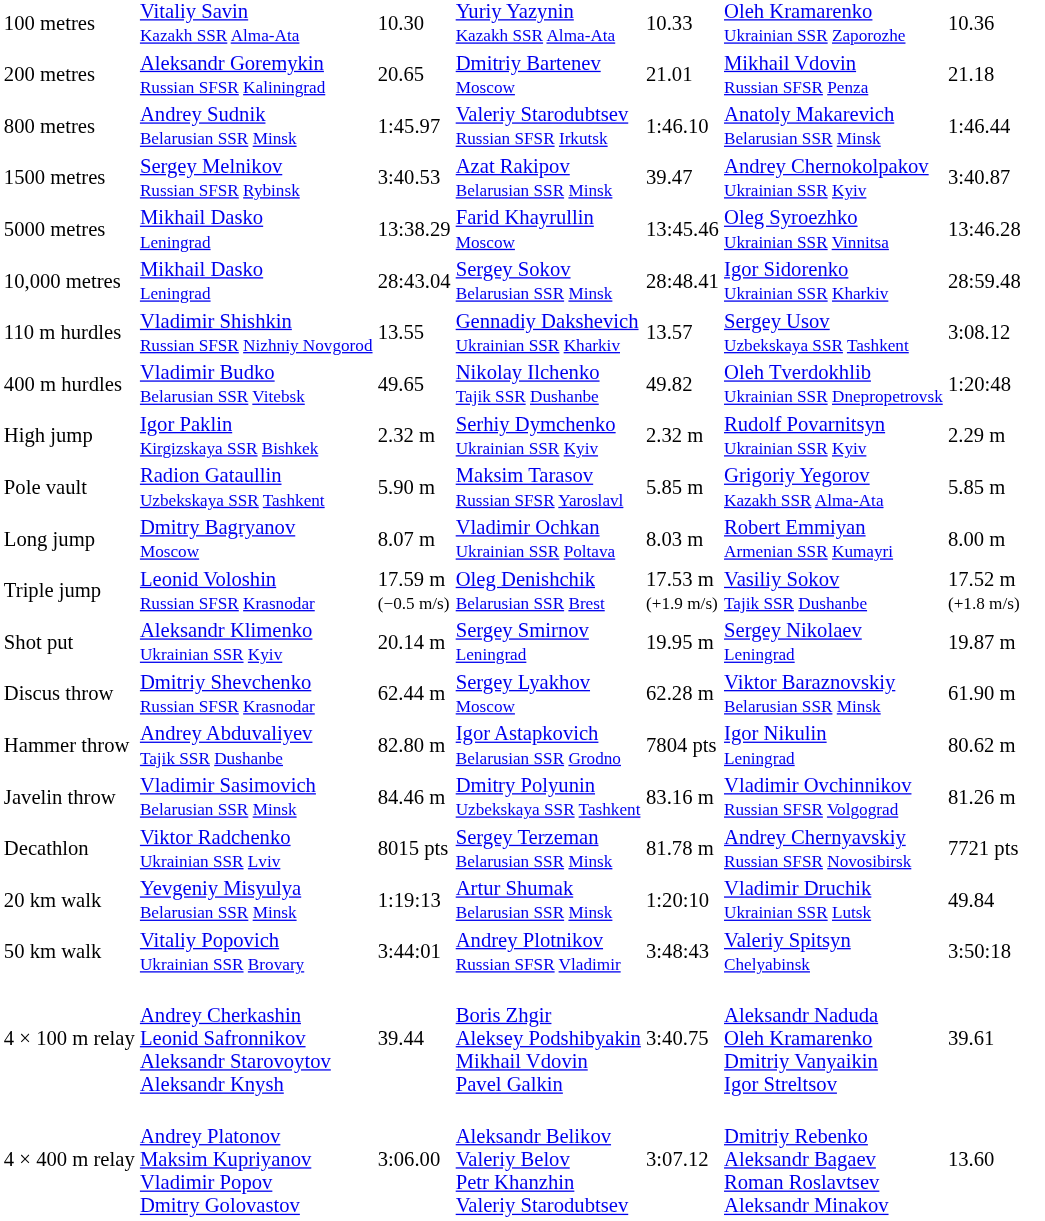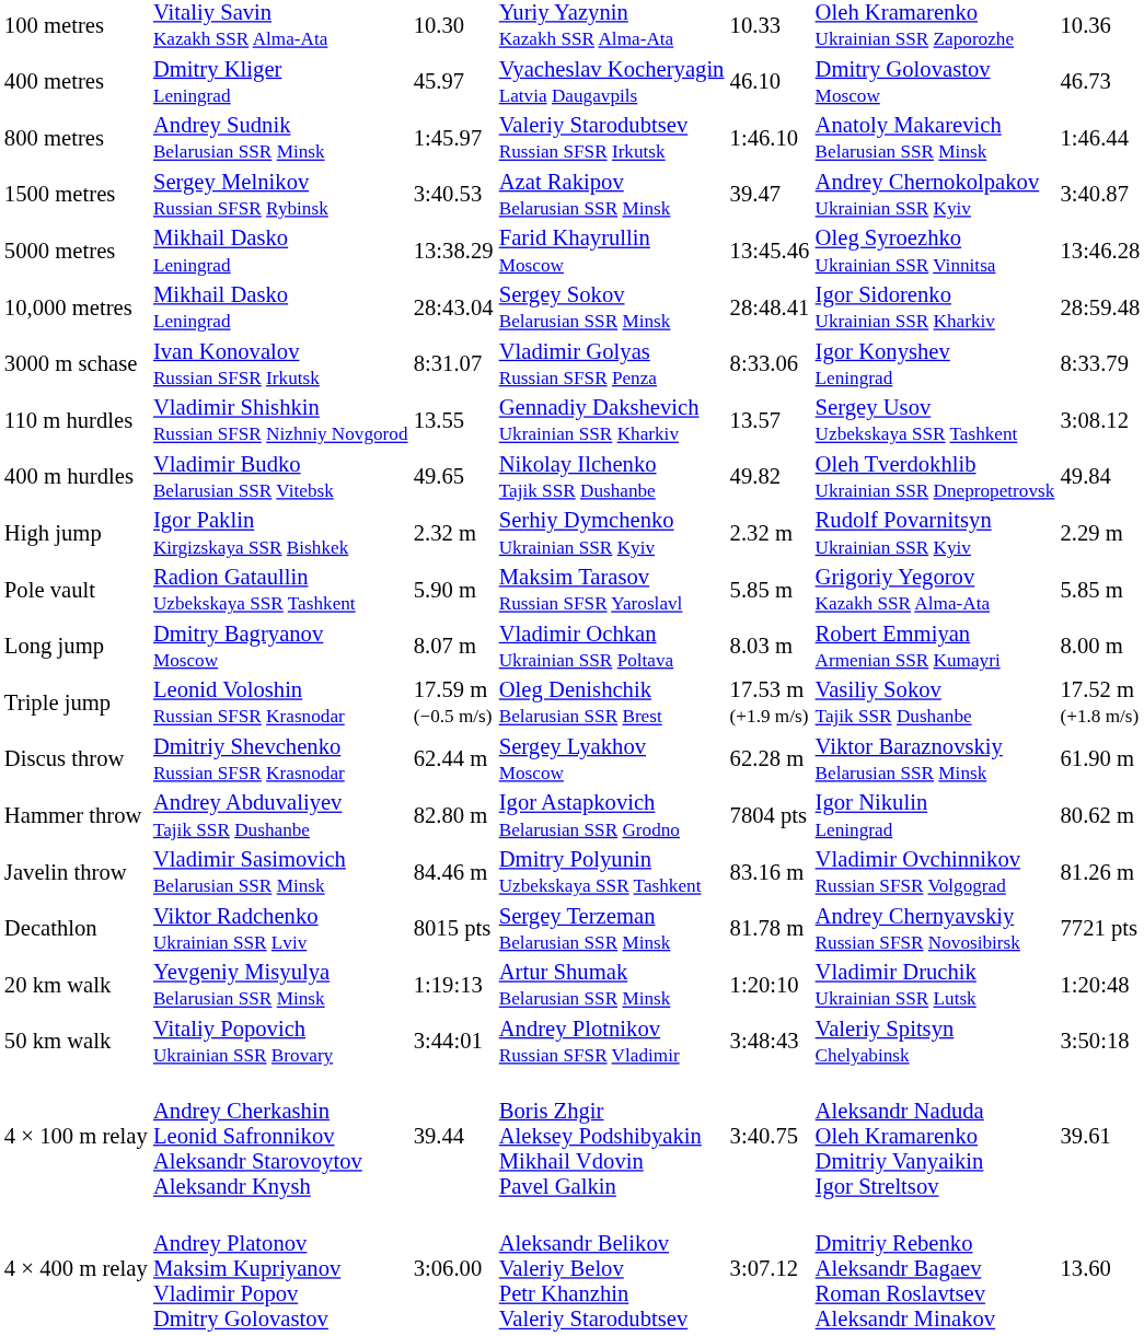 <table>
 <tr>
 <td>100 metres</td>
 <td><a href='#'>Vitaliy Savin</a><br><small><a href='#'>Kazakh SSR</a> <a href='#'>Alma-Ata</a></small></td>
 <td>10.30</td>
 <td><a href='#'>Yuriy Yazynin</a><br><small><a href='#'>Kazakh SSR</a> <a href='#'>Alma-Ata</a></small></td>
 <td>10.33</td>
 <td><a href='#'>Oleh Kramarenko</a><br><small><a href='#'>Ukrainian SSR</a> <a href='#'>Zaporozhe</a></small></td>
 <td>10.36</td>
 </tr>
 <tr>
-<td>200 metres</td>
-<td><a href='#'>Aleksandr Goremykin</a><br><small><a href='#'>Russian SFSR</a> <a href='#'>Kaliningrad</a></small></td>
-<td>20.65</td>
-<td><a href='#'>Dmitriy Bartenev</a><br><small><a href='#'>Moscow</a></small></td>
-<td>21.01</td>
-<td><a href='#'>Mikhail Vdovin</a><br><small><a href='#'>Russian SFSR</a> <a href='#'>Penza</a></small></td>
-<td>21.18</td>
+<td>400 metres</td>
+<td><a href='#'>Dmitry Kliger</a><br><small><a href='#'>Leningrad</a></small></td>
+<td>45.97</td>
+<td><a href='#'>Vyacheslav Kocheryagin</a><br><small><a href='#'>Latvia</a> <a href='#'>Daugavpils</a></small></td>
+<td>46.10</td>
+<td><a href='#'>Dmitry Golovastov</a><br><small><a href='#'>Moscow</a></small></td>
+<td>46.73</td>
 </tr>
 <tr>
 <td>800 metres</td>
 <td><a href='#'>Andrey Sudnik</a><br><small><a href='#'>Belarusian SSR</a> <a href='#'>Minsk</a></small></td>
 <td>1:45.97</td>
 <td><a href='#'>Valeriy Starodubtsev</a><br><small><a href='#'>Russian SFSR</a> <a href='#'>Irkutsk</a></small></td>
 <td>1:46.10</td>
 <td><a href='#'>Anatoly Makarevich</a><br><small><a href='#'>Belarusian SSR</a> <a href='#'>Minsk</a></small></td>
 <td>1:46.44</td>
 </tr>
 <tr>
 <td>1500 metres</td>
 <td><a href='#'>Sergey Melnikov</a><br><small><a href='#'>Russian SFSR</a> <a href='#'>Rybinsk</a></small></td>
 <td>3:40.53</td>
 <td><a href='#'>Azat Rakipov</a><br><small><a href='#'>Belarusian SSR</a> <a href='#'>Minsk</a></small></td>
 <td>39.47</td>
 <td><a href='#'>Andrey Chernokolpakov</a><br><small><a href='#'>Ukrainian SSR</a> <a href='#'>Kyiv</a></small></td>
 <td>3:40.87</td>
 </tr>
 <tr>
 <td>5000 metres</td>
 <td><a href='#'>Mikhail Dasko</a><br><small><a href='#'>Leningrad</a></small></td>
 <td>13:38.29</td>
 <td><a href='#'>Farid Khayrullin</a><br><small><a href='#'>Moscow</a></small></td>
 <td>13:45.46</td>
 <td><a href='#'>Oleg Syroezhko</a><br><small><a href='#'>Ukrainian SSR</a> <a href='#'>Vinnitsa</a></small></td>
 <td>13:46.28</td>
 </tr>
 <tr>
 <td>10,000 metres</td>
 <td><a href='#'>Mikhail Dasko</a><br><small><a href='#'>Leningrad</a></small></td>
 <td>28:43.04</td>
 <td><a href='#'>Sergey Sokov</a><br><small><a href='#'>Belarusian SSR</a> <a href='#'>Minsk</a></small></td>
 <td>28:48.41</td>
 <td><a href='#'>Igor Sidorenko</a><br><small><a href='#'>Ukrainian SSR</a> <a href='#'>Kharkiv</a></small></td>
 <td>28:59.48</td>
 </tr>
 <tr>
+<td>3000 m schase</td>
+<td><a href='#'>Ivan Konovalov</a><br><small><a href='#'>Russian SFSR</a> <a href='#'>Irkutsk</a></small></td>
+<td>8:31.07</td>
+<td><a href='#'>Vladimir Golyas</a><br><small><a href='#'>Russian SFSR</a> <a href='#'>Penza</a></small></td>
+<td>8:33.06</td>
+<td><a href='#'>Igor Konyshev</a><br><small><a href='#'>Leningrad</a></small></td>
+<td>8:33.79</td>
+</tr>
+<tr>
 <td>110 m hurdles</td>
 <td><a href='#'>Vladimir Shishkin</a><br><small><a href='#'>Russian SFSR</a> <a href='#'>Nizhniy Novgorod</a></small></td>
 <td>13.55</td>
 <td><a href='#'>Gennadiy Dakshevich</a><br><small><a href='#'>Ukrainian SSR</a> <a href='#'>Kharkiv</a></small></td>
 <td>13.57</td>
 <td><a href='#'>Sergey Usov</a><br><small><a href='#'>Uzbekskaya SSR</a> <a href='#'>Tashkent</a></small></td>
 <td>3:08.12</td>
 </tr>
 <tr>
 <td>400 m hurdles</td>
 <td><a href='#'>Vladimir Budko</a><br><small><a href='#'>Belarusian SSR</a> <a href='#'>Vitebsk</a></small></td>
 <td>49.65</td>
 <td><a href='#'>Nikolay Ilchenko</a><br><small><a href='#'>Tajik SSR</a> <a href='#'>Dushanbe</a></small></td>
 <td>49.82</td>
 <td><a href='#'>Oleh Tverdokhlib</a><br><small><a href='#'>Ukrainian SSR</a> <a href='#'>Dnepropetrovsk</a></small></td>
-<td>1:20:48</td>
+<td>49.84</td>
 </tr>
 <tr>
 <td>High jump</td>
 <td><a href='#'>Igor Paklin</a><br><small><a href='#'>Kirgizskaya SSR</a> <a href='#'>Bishkek</a></small></td>
 <td>2.32 m</td>
 <td><a href='#'>Serhiy Dymchenko</a><br><small><a href='#'>Ukrainian SSR</a> <a href='#'>Kyiv</a></small></td>
 <td>2.32 m</td>
 <td><a href='#'>Rudolf Povarnitsyn</a><br><small><a href='#'>Ukrainian SSR</a> <a href='#'>Kyiv</a></small></td>
 <td>2.29 m</td>
 </tr>
 <tr>
 <td>Pole vault</td>
 <td><a href='#'>Radion Gataullin</a><br><small><a href='#'>Uzbekskaya SSR</a> <a href='#'>Tashkent</a></small></td>
 <td>5.90 m</td>
 <td><a href='#'>Maksim Tarasov</a><br><small><a href='#'>Russian SFSR</a> <a href='#'>Yaroslavl</a></small></td>
 <td>5.85 m</td>
 <td><a href='#'>Grigoriy Yegorov</a><br><small><a href='#'>Kazakh SSR</a> <a href='#'>Alma-Ata</a></small></td>
 <td>5.85 m</td>
 </tr>
 <tr>
 <td>Long jump</td>
 <td><a href='#'>Dmitry Bagryanov</a><br><small><a href='#'>Moscow</a></small></td>
 <td>8.07 m</td>
 <td><a href='#'>Vladimir Ochkan</a><br><small><a href='#'>Ukrainian SSR</a> <a href='#'>Poltava</a></small></td>
 <td>8.03 m</td>
 <td><a href='#'>Robert Emmiyan</a><br><small><a href='#'>Armenian SSR</a> <a href='#'>Kumayri</a></small></td>
 <td>8.00 m</td>
 </tr>
 <tr>
 <td>Triple jump</td>
 <td><a href='#'>Leonid Voloshin</a><br><small><a href='#'>Russian SFSR</a> <a href='#'>Krasnodar</a></small></td>
 <td>17.59 m<br><small>(−0.5 m/s)</small></td>
 <td><a href='#'>Oleg Denishchik</a><br><small><a href='#'>Belarusian SSR</a> <a href='#'>Brest</a></small></td>
 <td>17.53 m<br><small>(+1.9 m/s)</small></td>
 <td><a href='#'>Vasiliy Sokov</a><br><small><a href='#'>Tajik SSR</a> <a href='#'>Dushanbe</a></small></td>
 <td>17.52 m<br><small>(+1.8 m/s)</small></td>
-</tr>
-<tr>
-<td>Shot put</td>
-<td><a href='#'>Aleksandr Klimenko</a><br><small><a href='#'>Ukrainian SSR</a> <a href='#'>Kyiv</a></small></td>
-<td>20.14 m</td>
-<td><a href='#'>Sergey Smirnov</a><br><small><a href='#'>Leningrad</a></small></td>
-<td>19.95 m</td>
-<td><a href='#'>Sergey Nikolaev</a><br><small><a href='#'>Leningrad</a></small></td>
-<td>19.87 m</td>
 </tr>
 <tr>
 <td>Discus throw</td>
 <td><a href='#'>Dmitriy Shevchenko</a><br><small><a href='#'>Russian SFSR</a> <a href='#'>Krasnodar</a></small></td>
 <td>62.44 m</td>
 <td><a href='#'>Sergey Lyakhov</a><br><small><a href='#'>Moscow</a></small></td>
 <td>62.28 m</td>
 <td><a href='#'>Viktor Baraznovskiy</a><br><small><a href='#'>Belarusian SSR</a> <a href='#'>Minsk</a></small></td>
 <td>61.90 m</td>
 </tr>
 <tr>
 <td>Hammer throw</td>
 <td><a href='#'>Andrey Abduvaliyev</a><br><small><a href='#'>Tajik SSR</a> <a href='#'>Dushanbe</a></small></td>
 <td>82.80 m</td>
 <td><a href='#'>Igor Astapkovich</a><br><small><a href='#'>Belarusian SSR</a> <a href='#'>Grodno</a></small></td>
 <td>7804 pts</td>
 <td><a href='#'>Igor Nikulin</a><br><small><a href='#'>Leningrad</a></small></td>
 <td>80.62 m</td>
 </tr>
 <tr>
 <td>Javelin throw</td>
 <td><a href='#'>Vladimir Sasimovich</a><br><small><a href='#'>Belarusian SSR</a> <a href='#'>Minsk</a></small></td>
 <td>84.46 m</td>
 <td><a href='#'>Dmitry Polyunin</a><br><small><a href='#'>Uzbekskaya SSR</a> <a href='#'>Tashkent</a></small></td>
 <td>83.16 m</td>
 <td><a href='#'>Vladimir Ovchinnikov</a><br><small><a href='#'>Russian SFSR</a> <a href='#'>Volgograd</a></small></td>
 <td>81.26 m</td>
 </tr>
 <tr>
 <td>Decathlon</td>
 <td><a href='#'>Viktor Radchenko</a><br><small><a href='#'>Ukrainian SSR</a> <a href='#'>Lviv</a></small></td>
 <td>8015 pts</td>
 <td><a href='#'>Sergey Terzeman</a><br><small><a href='#'>Belarusian SSR</a> <a href='#'>Minsk</a></small></td>
 <td>81.78 m</td>
 <td><a href='#'>Andrey Chernyavskiy</a><br><small><a href='#'>Russian SFSR</a> <a href='#'>Novosibirsk</a></small></td>
 <td>7721 pts</td>
 </tr>
 <tr>
 <td>20 km walk</td>
 <td><a href='#'>Yevgeniy Misyulya</a><br><small><a href='#'>Belarusian SSR</a> <a href='#'>Minsk</a></small></td>
 <td>1:19:13</td>
 <td><a href='#'>Artur Shumak</a><br><small><a href='#'>Belarusian SSR</a> <a href='#'>Minsk</a></small></td>
 <td>1:20:10</td>
 <td><a href='#'>Vladimir Druchik</a><br><small><a href='#'>Ukrainian SSR</a> <a href='#'>Lutsk</a></small></td>
-<td>49.84</td>
+<td>1:20:48</td>
 </tr>
 <tr>
 <td>50 km walk</td>
 <td><a href='#'>Vitaliy Popovich</a><br><small><a href='#'>Ukrainian SSR</a> <a href='#'>Brovary</a></small></td>
 <td>3:44:01</td>
 <td><a href='#'>Andrey Plotnikov</a><br><small><a href='#'>Russian SFSR</a> <a href='#'>Vladimir</a></small></td>
 <td>3:48:43</td>
 <td><a href='#'>Valeriy Spitsyn</a><br><small><a href='#'>Chelyabinsk</a></small></td>
 <td>3:50:18</td>
 </tr>
 <tr>
 <td>4 × 100 m relay</td>
 <td><br><a href='#'>Andrey Cherkashin</a><br><a href='#'>Leonid Safronnikov</a><br><a href='#'>Aleksandr Starovoytov</a><br><a href='#'>Aleksandr Knysh</a></td>
 <td>39.44</td>
 <td><br><a href='#'>Boris Zhgir</a><br><a href='#'>Aleksey Podshibyakin</a><br><a href='#'>Mikhail Vdovin</a><br><a href='#'>Pavel Galkin</a></td>
 <td>3:40.75</td>
 <td><br><a href='#'>Aleksandr Naduda</a><br><a href='#'>Oleh Kramarenko</a><br><a href='#'>Dmitriy Vanyaikin</a><br><a href='#'>Igor Streltsov</a></td>
 <td>39.61</td>
 </tr>
 <tr>
 <td>4 × 400 m relay</td>
 <td><br><a href='#'>Andrey Platonov</a><br><a href='#'>Maksim Kupriyanov</a><br><a href='#'>Vladimir Popov</a><br><a href='#'>Dmitry Golovastov</a></td>
 <td>3:06.00</td>
 <td><br><a href='#'>Aleksandr Belikov</a><br><a href='#'>Valeriy Belov</a><br><a href='#'>Petr Khanzhin</a><br><a href='#'>Valeriy Starodubtsev</a></td>
 <td>3:07.12</td>
 <td><br><a href='#'>Dmitriy Rebenko</a><br><a href='#'>Aleksandr Bagaev</a><br><a href='#'>Roman Roslavtsev</a><br><a href='#'>Aleksandr Minakov</a></td>
 <td>13.60</td>
 </tr>
 </table>
